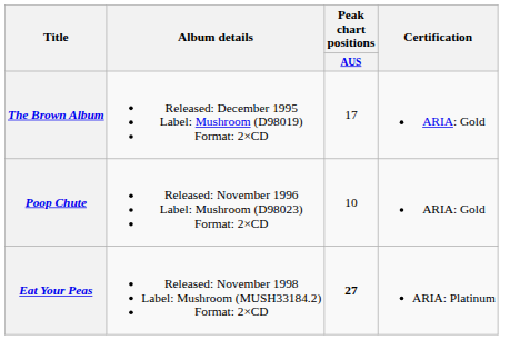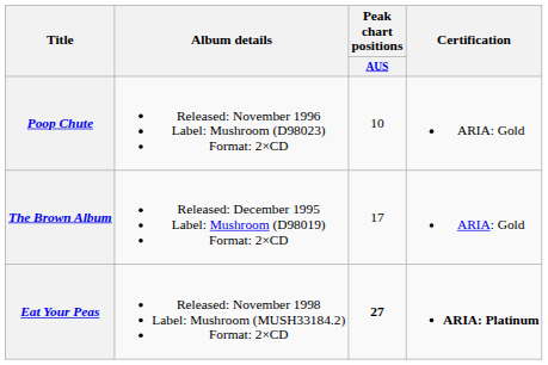 <table class="wikitable plainrowheaders" style="text-align:center;">
 <tr>
 <th rowspan="2">Title</th>
 <th rowspan="2">Album details</th>
 <th>Peak chart positions</th>
 <th rowspan="2">Certification</th>
 </tr>
 <tr style="font-size:smaller;">
 <th style="width:40px;"><a href='#'>AUS</a><br></th>
 </tr>
 <tr>
+<th scope="row"><em><a href='#'>Poop Chute</a></em></th>
+<td><br><ul><li>Released: November 1996</li><li>Label: Mushroom (D98023)</li><li>Format: 2×CD</li></ul></td>
+<td>10</td>
+<td><br><ul><li>ARIA: Gold</li></ul></td>
+</tr>
+<tr>
 <th scope="row"><em><a href='#'>The Brown Album</a></em></th>
 <td><br><ul><li>Released: December 1995</li><li>Label: <a href='#'>Mushroom</a> (D98019)</li><li>Format: 2×CD</li></ul></td>
 <td>17</td>
 <td><br><ul><li><a href='#'>ARIA</a>: Gold</li></ul></td>
 </tr>
 <tr>
-<th scope="row"><em><a href='#'>Poop Chute</a></em></th>
-<td><br><ul><li>Released: November 1996</li><li>Label: Mushroom (D98023)</li><li>Format: 2×CD</li></ul></td>
-<td>10</td>
-<td><br><ul><li>ARIA: Gold</li></ul></td>
-</tr>
-<tr>
 <th scope="row"><em><a href='#'>Eat Your Peas</a></em></th>
 <td><br><ul><li>Released: November 1998</li><li>Label: Mushroom (MUSH33184.2)</li><li>Format: 2×CD</li></ul></td>
 <td><strong>27</strong></td>
-<td><br><ul><li>ARIA: Platinum</li></ul></td>
+<td><strong><br><ul><li>ARIA: Platinum</li></ul></strong></td>
 </tr>
 </table>
